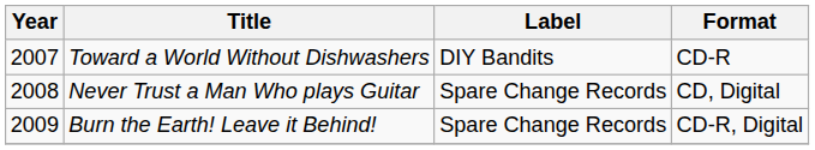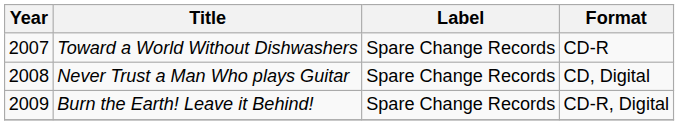 <table class="wikitable">
 <tr>
 <th>Year</th>
 <th>Title</th>
 <th>Label</th>
 <th>Format</th>
 </tr>
 <tr>
 <td>2007</td>
 <td><em>Toward a World Without Dishwashers</em></td>
-<td>DIY Bandits</td>
+<td>Spare Change Records</td>
 <td>CD-R</td>
 </tr>
 <tr>
 <td>2008</td>
 <td><em>Never Trust a Man Who plays Guitar</em></td>
 <td>Spare Change Records</td>
 <td>CD, Digital</td>
 </tr>
 <tr>
 <td>2009</td>
 <td><em>Burn the Earth! Leave it Behind!</em></td>
 <td>Spare Change Records</td>
 <td>CD-R, Digital</td>
 </tr>
 <tr>
 </tr>
 </table>
